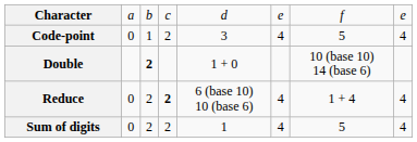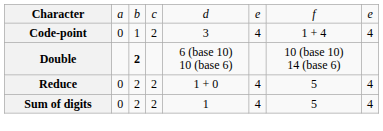 <table class="wikitable" style="width:500px;">
 <tr align=center>
 <th>Character</th>
 <td><em>a</em></td>
 <td><em>b</em></td>
 <td><em>c</em></td>
 <td><em>d</em></td>
 <td><em>e</em></td>
 <td><em>f</em></td>
 <td><em>e</em></td>
 </tr>
 <tr align=center>
 <th>Code-point</th>
 <td>0</td>
 <td>1</td>
 <td>2</td>
 <td>3</td>
 <td>4</td>
-<td>5</td>
+<td>1 + 4</td>
 <td>4</td>
 </tr>
 <tr align=center>
 <th>Double</th>
 <td></td>
 <td><strong>2</strong></td>
 <td></td>
-<td>1 + 0</td>
+<td>6 (base 10) <br> 10 (base 6)</td>
 <td></td>
 <td>10 (base 10) <br> 14 (base 6)</td>
 <td></td>
 </tr>
 <tr align=center>
 <th>Reduce</th>
 <td>0</td>
 <td>2</td>
-<td><strong>2</strong></td>
-<td>6 (base 10) <br> 10 (base 6)</td>
+<td>2</td>
+<td>1 + 0</td>
 <td>4</td>
-<td>1 + 4</td>
+<td>5</td>
 <td>4</td>
 </tr>
 <tr align=center>
 <th>Sum of digits</th>
 <td>0</td>
 <td>2</td>
 <td>2</td>
 <td>1</td>
 <td>4</td>
 <td>5</td>
 <td>4</td>
 </tr>
 </table>
